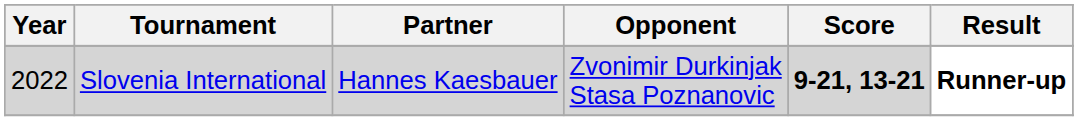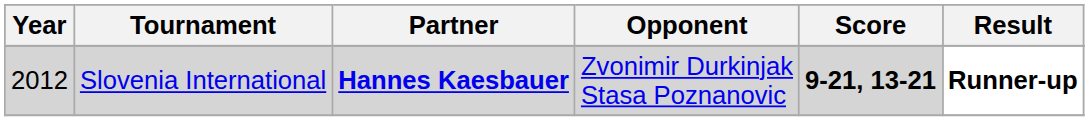 <table class="sortable wikitable" style="font-size: 90%;">
 <tr>
 <th>Year</th>
 <th>Tournament</th>
 <th>Partner</th>
 <th>Opponent</th>
 <th>Score</th>
 <th>Result</th>
 </tr>
 <tr>
 </tr>
 <tr style="background:#D5D5D5">
-<td align="center">2022</td>
+<td align="center">2012</td>
 <td align="left"><a href='#'>Slovenia International</a></td>
-<td align="left"> <a href='#'>Hannes Kaesbauer</a></td>
+<td align="left"><strong> <a href='#'>Hannes Kaesbauer</a></strong></td>
 <td align="left"> <a href='#'>Zvonimir Durkinjak</a> <br>  <a href='#'>Stasa Poznanovic</a></td>
 <td align="left"><strong>9-21, 13-21</strong></td>
 <td style="text-align:left; background:white"> <strong>Runner-up</strong></td>
 </tr>
 <tr>
 </tr>
 </table>
